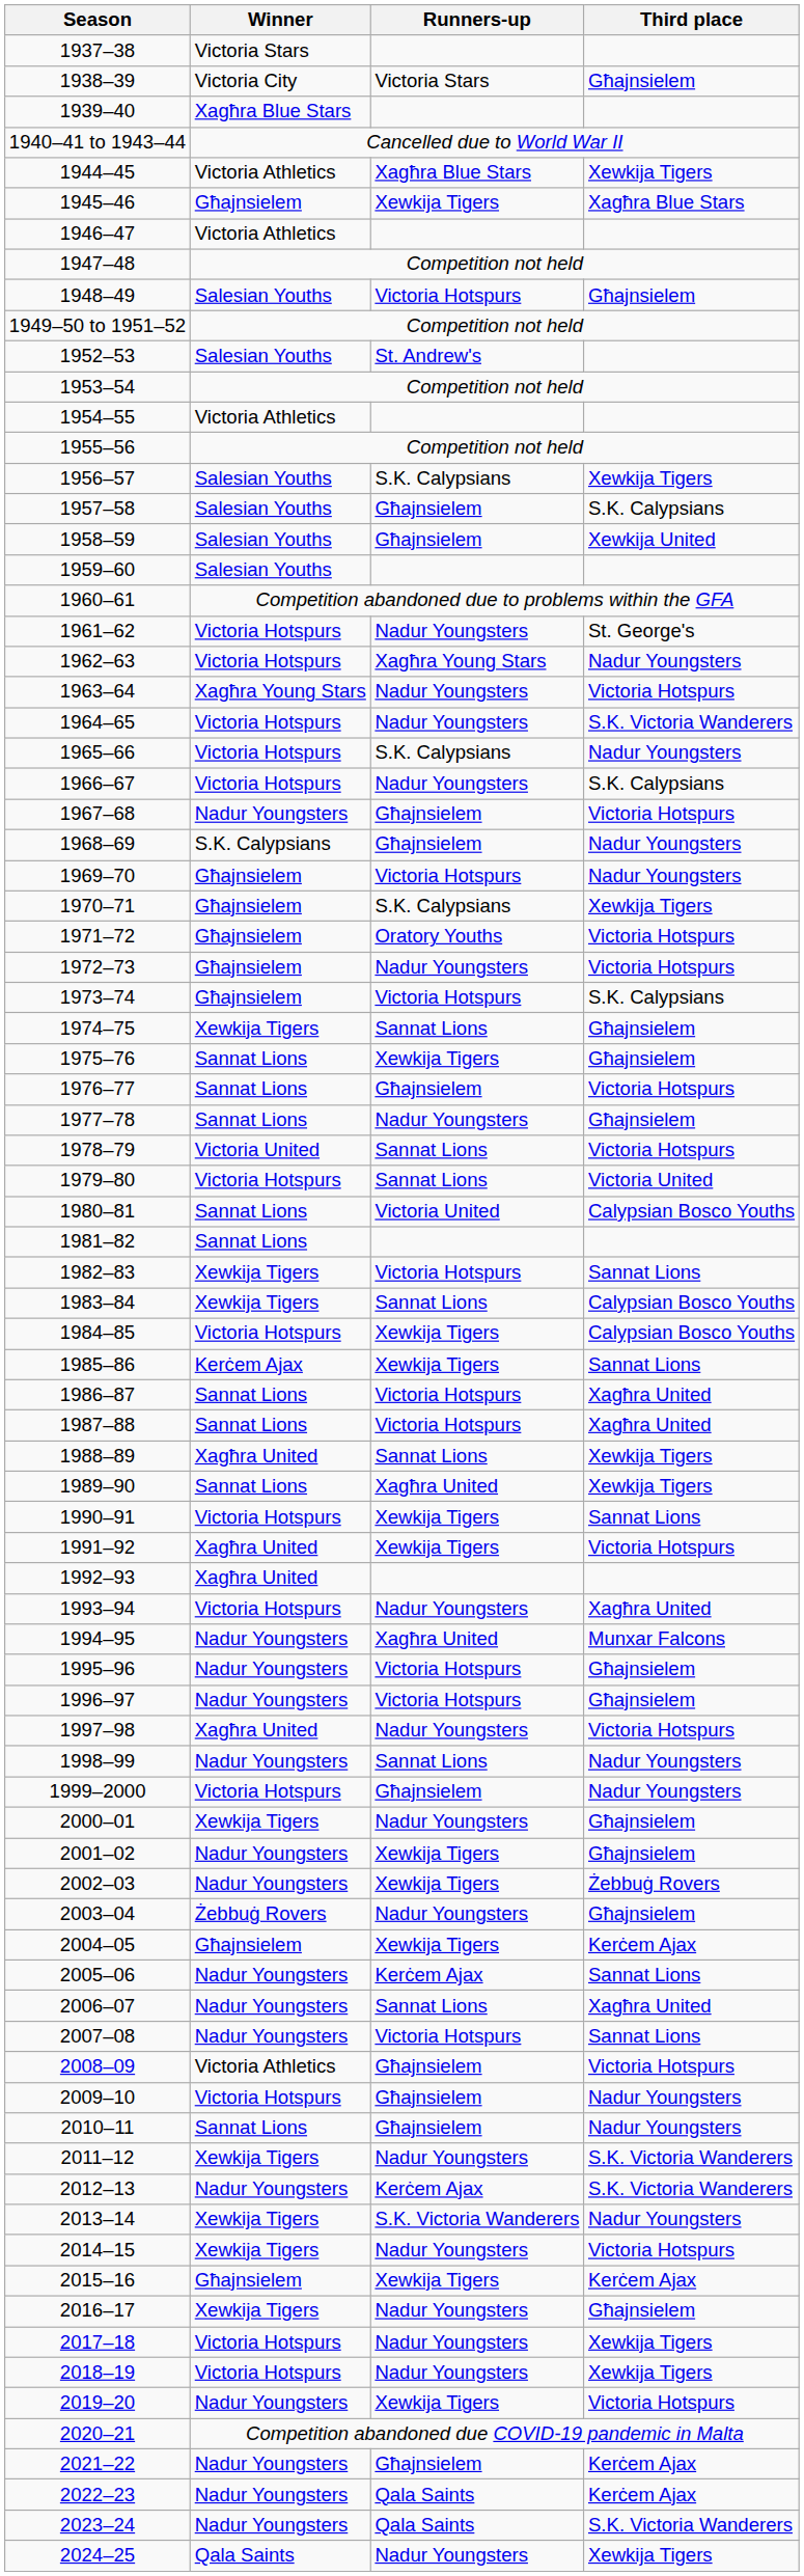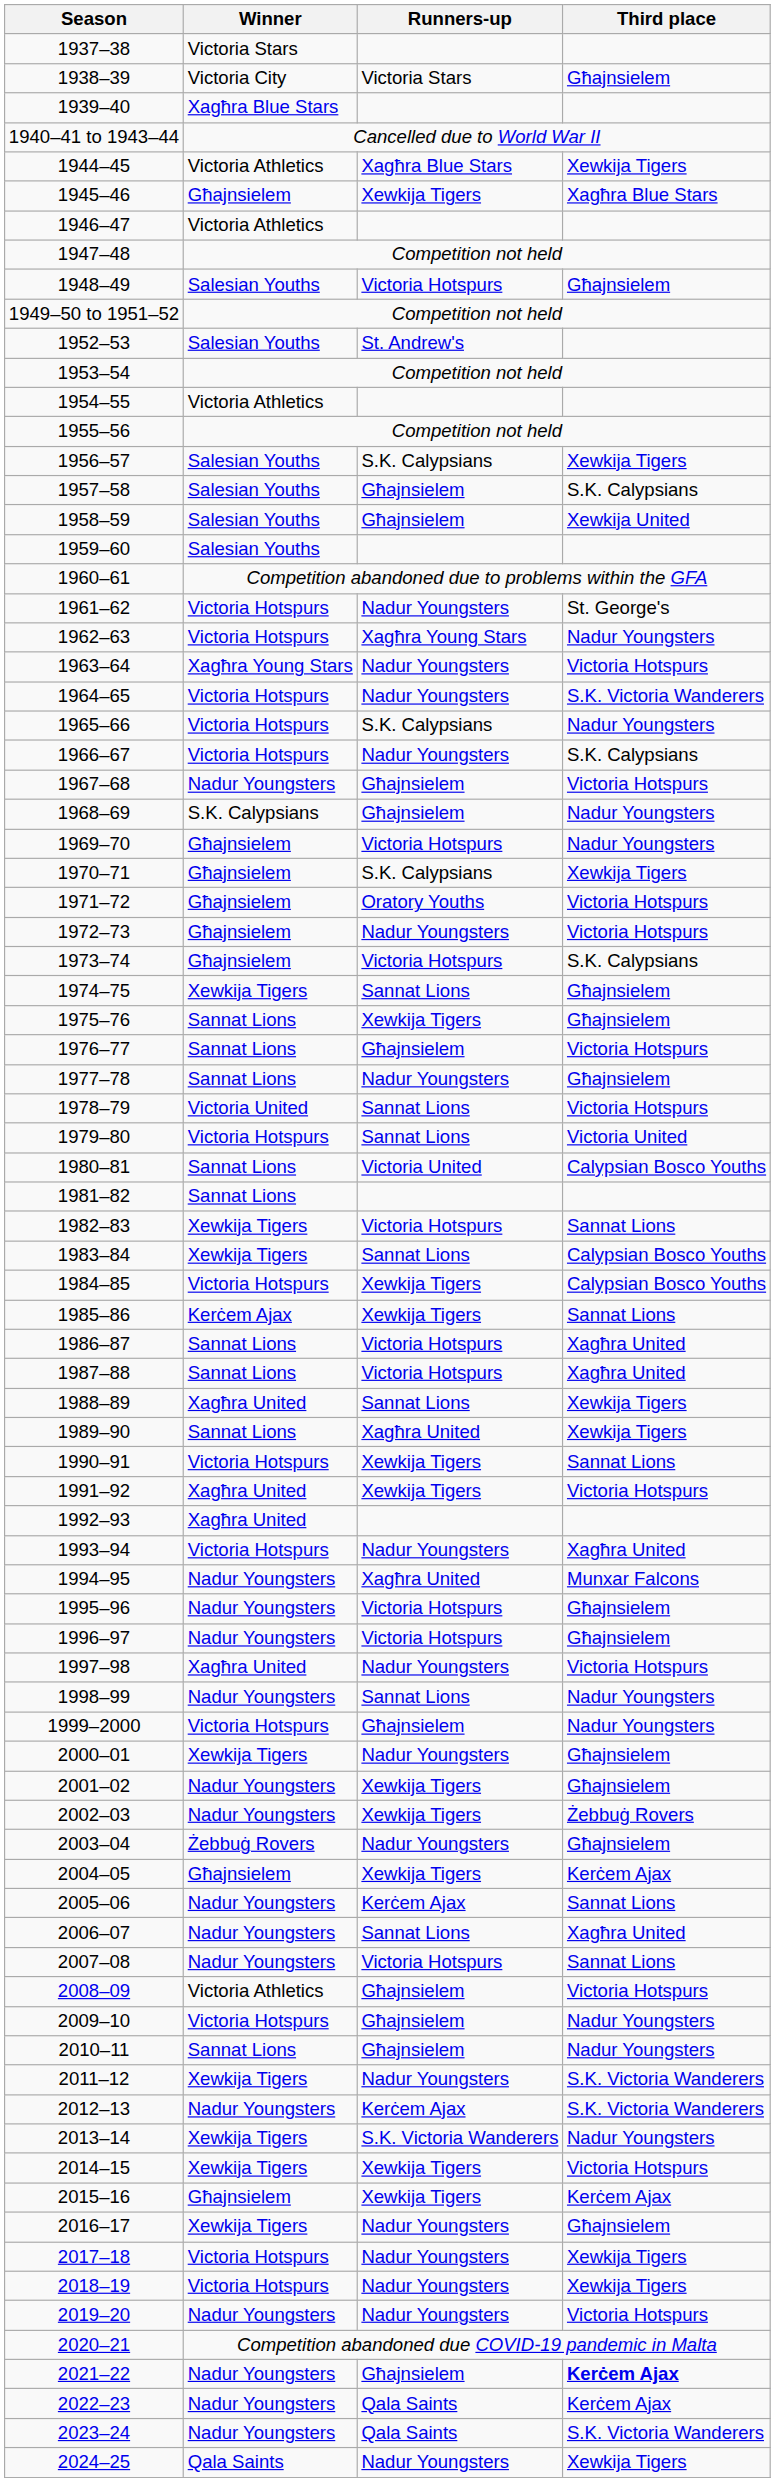 <table class="wikitable sortable">
 <tr>
 <th>Season</th>
 <th>Winner</th>
 <th>Runners-up</th>
 <th>Third place</th>
 </tr>
 <tr>
 <td align="center">1937–38</td>
 <td>Victoria Stars</td>
 <td></td>
 <td></td>
 </tr>
 <tr>
 <td align="center">1938–39</td>
 <td>Victoria City</td>
 <td>Victoria Stars</td>
 <td><a href='#'>Għajnsielem</a></td>
 </tr>
 <tr>
 <td align="center">1939–40</td>
 <td><a href='#'>Xagħra Blue Stars</a></td>
 <td></td>
 <td></td>
 </tr>
 <tr>
 <td align="center">1940–41 to 1943–44</td>
 <td align="center" colspan="3"><em>Cancelled due to <a href='#'>World War II</a></em></td>
 </tr>
 <tr>
 <td align="center">1944–45</td>
 <td>Victoria Athletics</td>
 <td><a href='#'>Xagħra Blue Stars</a></td>
 <td><a href='#'>Xewkija Tigers</a></td>
 </tr>
 <tr>
 <td align="center">1945–46</td>
 <td><a href='#'>Għajnsielem</a> </td>
 <td><a href='#'>Xewkija Tigers</a></td>
 <td><a href='#'>Xagħra Blue Stars</a></td>
 </tr>
 <tr>
 <td align="center">1946–47</td>
 <td>Victoria Athletics </td>
 <td></td>
 <td></td>
 </tr>
 <tr>
 <td align="center">1947–48</td>
 <td align="center" colspan="3"><em>Competition not held</em></td>
 </tr>
 <tr>
 <td align="center">1948–49</td>
 <td><a href='#'>Salesian Youths</a></td>
 <td><a href='#'>Victoria Hotspurs</a></td>
 <td><a href='#'>Għajnsielem</a></td>
 </tr>
 <tr>
 <td align="center">1949–50 to 1951–52</td>
 <td align="center" colspan="3"><em>Competition not held</em></td>
 </tr>
 <tr>
 <td align="center">1952–53</td>
 <td><a href='#'>Salesian Youths</a> </td>
 <td><a href='#'>St. Andrew's</a></td>
 <td></td>
 </tr>
 <tr>
 <td align="center">1953–54</td>
 <td align="center" colspan="3"><em>Competition not held</em></td>
 </tr>
 <tr>
 <td align="center">1954–55</td>
 <td>Victoria Athletics </td>
 <td></td>
 <td></td>
 </tr>
 <tr>
 <td align="center">1955–56</td>
 <td align="center" colspan="3"><em>Competition not held</em></td>
 </tr>
 <tr>
 <td align="center">1956–57</td>
 <td><a href='#'>Salesian Youths</a> </td>
 <td>S.K. Calypsians</td>
 <td><a href='#'>Xewkija Tigers</a></td>
 </tr>
 <tr>
 <td align="center">1957–58</td>
 <td><a href='#'>Salesian Youths</a> </td>
 <td><a href='#'>Għajnsielem</a></td>
 <td>S.K. Calypsians</td>
 </tr>
 <tr>
 <td align="center">1958–59</td>
 <td><a href='#'>Salesian Youths</a> </td>
 <td><a href='#'>Għajnsielem</a></td>
 <td><a href='#'>Xewkija United</a></td>
 </tr>
 <tr>
 <td align="center">1959–60</td>
 <td><a href='#'>Salesian Youths</a> </td>
 <td></td>
 <td></td>
 </tr>
 <tr>
 <td align="center">1960–61</td>
 <td align="center" colspan="3"><em>Competition abandoned due to problems within the <a href='#'>GFA</a></em></td>
 </tr>
 <tr>
 <td align="center">1961–62</td>
 <td><a href='#'>Victoria Hotspurs</a></td>
 <td><a href='#'>Nadur Youngsters</a></td>
 <td>St. George's</td>
 </tr>
 <tr>
 <td align="center">1962–63</td>
 <td><a href='#'>Victoria Hotspurs</a> </td>
 <td><a href='#'>Xagħra Young Stars</a></td>
 <td><a href='#'>Nadur Youngsters</a></td>
 </tr>
 <tr>
 <td align="center">1963–64</td>
 <td><a href='#'>Xagħra Young Stars</a> </td>
 <td><a href='#'>Nadur Youngsters</a></td>
 <td><a href='#'>Victoria Hotspurs</a></td>
 </tr>
 <tr>
 <td align="center">1964–65</td>
 <td><a href='#'>Victoria Hotspurs</a> </td>
 <td><a href='#'>Nadur Youngsters</a></td>
 <td><a href='#'>S.K. Victoria Wanderers</a></td>
 </tr>
 <tr>
 <td align="center">1965–66</td>
 <td><a href='#'>Victoria Hotspurs</a> </td>
 <td>S.K. Calypsians</td>
 <td><a href='#'>Nadur Youngsters</a></td>
 </tr>
 <tr>
 <td align="center">1966–67</td>
 <td><a href='#'>Victoria Hotspurs</a> </td>
 <td><a href='#'>Nadur Youngsters</a></td>
 <td>S.K. Calypsians</td>
 </tr>
 <tr>
 <td align="center">1967–68</td>
 <td><a href='#'>Nadur Youngsters</a></td>
 <td><a href='#'>Għajnsielem</a></td>
 <td><a href='#'>Victoria Hotspurs</a></td>
 </tr>
 <tr>
 <td align="center">1968–69</td>
 <td>S.K. Calypsians</td>
 <td><a href='#'>Għajnsielem</a></td>
 <td><a href='#'>Nadur Youngsters</a></td>
 </tr>
 <tr>
 <td align="center">1969–70</td>
 <td><a href='#'>Għajnsielem</a></td>
 <td><a href='#'>Victoria Hotspurs</a></td>
 <td><a href='#'>Nadur Youngsters</a></td>
 </tr>
 <tr>
 <td align="center">1970–71</td>
 <td><a href='#'>Għajnsielem</a> </td>
 <td>S.K. Calypsians</td>
 <td><a href='#'>Xewkija Tigers</a></td>
 </tr>
 <tr>
 <td align="center">1971–72</td>
 <td><a href='#'>Għajnsielem</a> </td>
 <td><a href='#'>Oratory Youths</a></td>
 <td><a href='#'>Victoria Hotspurs</a></td>
 </tr>
 <tr>
 <td align="center">1972–73</td>
 <td><a href='#'>Għajnsielem</a> </td>
 <td><a href='#'>Nadur Youngsters</a></td>
 <td><a href='#'>Victoria Hotspurs</a></td>
 </tr>
 <tr>
 <td align="center">1973–74</td>
 <td><a href='#'>Għajnsielem</a> </td>
 <td><a href='#'>Victoria Hotspurs</a></td>
 <td>S.K. Calypsians</td>
 </tr>
 <tr>
 <td align="center">1974–75</td>
 <td><a href='#'>Xewkija Tigers</a></td>
 <td><a href='#'>Sannat Lions</a></td>
 <td><a href='#'>Għajnsielem</a></td>
 </tr>
 <tr>
 <td align="center">1975–76</td>
 <td><a href='#'>Sannat Lions</a></td>
 <td><a href='#'>Xewkija Tigers</a></td>
 <td><a href='#'>Għajnsielem</a></td>
 </tr>
 <tr>
 <td align="center">1976–77</td>
 <td><a href='#'>Sannat Lions</a> </td>
 <td><a href='#'>Għajnsielem</a></td>
 <td><a href='#'>Victoria Hotspurs</a></td>
 </tr>
 <tr>
 <td align="center">1977–78</td>
 <td><a href='#'>Sannat Lions</a> </td>
 <td><a href='#'>Nadur Youngsters</a></td>
 <td><a href='#'>Għajnsielem</a></td>
 </tr>
 <tr>
 <td align="center">1978–79</td>
 <td><a href='#'>Victoria United</a></td>
 <td><a href='#'>Sannat Lions</a></td>
 <td><a href='#'>Victoria Hotspurs</a></td>
 </tr>
 <tr>
 <td align="center">1979–80</td>
 <td><a href='#'>Victoria Hotspurs</a> </td>
 <td><a href='#'>Sannat Lions</a></td>
 <td><a href='#'>Victoria United</a></td>
 </tr>
 <tr>
 <td align="center">1980–81</td>
 <td><a href='#'>Sannat Lions</a> </td>
 <td><a href='#'>Victoria United</a></td>
 <td><a href='#'>Calypsian Bosco Youths</a></td>
 </tr>
 <tr>
 <td align="center">1981–82</td>
 <td><a href='#'>Sannat Lions</a> </td>
 <td></td>
 <td></td>
 </tr>
 <tr>
 <td align="center">1982–83</td>
 <td><a href='#'>Xewkija Tigers</a> </td>
 <td><a href='#'>Victoria Hotspurs</a></td>
 <td><a href='#'>Sannat Lions</a></td>
 </tr>
 <tr>
 <td align="center">1983–84</td>
 <td><a href='#'>Xewkija Tigers</a> </td>
 <td><a href='#'>Sannat Lions</a></td>
 <td><a href='#'>Calypsian Bosco Youths</a></td>
 </tr>
 <tr>
 <td align="center">1984–85</td>
 <td><a href='#'>Victoria Hotspurs</a> </td>
 <td><a href='#'>Xewkija Tigers</a></td>
 <td><a href='#'>Calypsian Bosco Youths</a></td>
 </tr>
 <tr>
 <td align="center">1985–86</td>
 <td><a href='#'>Kerċem Ajax</a></td>
 <td><a href='#'>Xewkija Tigers</a></td>
 <td><a href='#'>Sannat Lions</a></td>
 </tr>
 <tr>
 <td align="center">1986–87</td>
 <td><a href='#'>Sannat Lions</a> </td>
 <td><a href='#'>Victoria Hotspurs</a></td>
 <td><a href='#'>Xagħra United</a></td>
 </tr>
 <tr>
 <td align="center">1987–88</td>
 <td><a href='#'>Sannat Lions</a> </td>
 <td><a href='#'>Victoria Hotspurs</a></td>
 <td><a href='#'>Xagħra United</a></td>
 </tr>
 <tr>
 <td align="center">1988–89</td>
 <td><a href='#'>Xagħra United</a> </td>
 <td><a href='#'>Sannat Lions</a></td>
 <td><a href='#'>Xewkija Tigers</a></td>
 </tr>
 <tr>
 <td align="center">1989–90</td>
 <td><a href='#'>Sannat Lions</a> </td>
 <td><a href='#'>Xagħra United</a></td>
 <td><a href='#'>Xewkija Tigers</a></td>
 </tr>
 <tr>
 <td align="center">1990–91</td>
 <td><a href='#'>Victoria Hotspurs</a> </td>
 <td><a href='#'>Xewkija Tigers</a></td>
 <td><a href='#'>Sannat Lions</a></td>
 </tr>
 <tr>
 <td align="center">1991–92</td>
 <td><a href='#'>Xagħra United</a> </td>
 <td><a href='#'>Xewkija Tigers</a></td>
 <td><a href='#'>Victoria Hotspurs</a></td>
 </tr>
 <tr>
 <td align="center">1992–93</td>
 <td><a href='#'>Xagħra United</a> </td>
 <td></td>
 <td></td>
 </tr>
 <tr>
 <td align="center">1993–94</td>
 <td><a href='#'>Victoria Hotspurs</a> </td>
 <td><a href='#'>Nadur Youngsters</a></td>
 <td><a href='#'>Xagħra United</a></td>
 </tr>
 <tr>
 <td align="center">1994–95</td>
 <td><a href='#'>Nadur Youngsters</a> </td>
 <td><a href='#'>Xagħra United</a></td>
 <td><a href='#'>Munxar Falcons</a></td>
 </tr>
 <tr>
 <td align="center">1995–96</td>
 <td><a href='#'>Nadur Youngsters</a> </td>
 <td><a href='#'>Victoria Hotspurs</a></td>
 <td><a href='#'>Għajnsielem</a></td>
 </tr>
 <tr>
 <td align="center">1996–97</td>
 <td><a href='#'>Nadur Youngsters</a> </td>
 <td><a href='#'>Victoria Hotspurs</a></td>
 <td><a href='#'>Għajnsielem</a></td>
 </tr>
 <tr>
 <td align="center">1997–98</td>
 <td><a href='#'>Xagħra United</a> </td>
 <td><a href='#'>Nadur Youngsters</a></td>
 <td><a href='#'>Victoria Hotspurs</a></td>
 </tr>
 <tr>
 <td align="center">1998–99</td>
 <td><a href='#'>Nadur Youngsters</a> </td>
 <td><a href='#'>Sannat Lions</a></td>
 <td><a href='#'>Nadur Youngsters</a></td>
 </tr>
 <tr>
 <td align="center">1999–2000</td>
 <td><a href='#'>Victoria Hotspurs</a> </td>
 <td><a href='#'>Għajnsielem</a></td>
 <td><a href='#'>Nadur Youngsters</a></td>
 </tr>
 <tr>
 <td align="center">2000–01</td>
 <td><a href='#'>Xewkija Tigers</a> </td>
 <td><a href='#'>Nadur Youngsters</a></td>
 <td><a href='#'>Għajnsielem</a></td>
 </tr>
 <tr>
 <td align="center">2001–02</td>
 <td><a href='#'>Nadur Youngsters</a> </td>
 <td><a href='#'>Xewkija Tigers</a></td>
 <td><a href='#'>Għajnsielem</a></td>
 </tr>
 <tr>
 <td align="center">2002–03</td>
 <td><a href='#'>Nadur Youngsters</a> </td>
 <td><a href='#'>Xewkija Tigers</a></td>
 <td><a href='#'>Żebbuġ Rovers</a></td>
 </tr>
 <tr>
 <td align="center">2003–04</td>
 <td><a href='#'>Żebbuġ Rovers</a></td>
 <td><a href='#'>Nadur Youngsters</a></td>
 <td><a href='#'>Għajnsielem</a></td>
 </tr>
 <tr>
 <td align="center">2004–05</td>
 <td><a href='#'>Għajnsielem</a> </td>
 <td><a href='#'>Xewkija Tigers</a></td>
 <td><a href='#'>Kerċem Ajax</a></td>
 </tr>
 <tr>
 <td align="center">2005–06</td>
 <td><a href='#'>Nadur Youngsters</a> </td>
 <td><a href='#'>Kerċem Ajax</a></td>
 <td><a href='#'>Sannat Lions</a></td>
 </tr>
 <tr>
 <td align="center">2006–07</td>
 <td><a href='#'>Nadur Youngsters</a> </td>
 <td><a href='#'>Sannat Lions</a></td>
 <td><a href='#'>Xagħra United</a></td>
 </tr>
 <tr>
 <td align="center">2007–08</td>
 <td><a href='#'>Nadur Youngsters</a> </td>
 <td><a href='#'>Victoria Hotspurs</a></td>
 <td><a href='#'>Sannat Lions</a></td>
 </tr>
 <tr>
 <td align="center"><a href='#'>2008–09</a></td>
 <td>Victoria Athletics</td>
 <td><a href='#'>Għajnsielem</a></td>
 <td><a href='#'>Victoria Hotspurs</a></td>
 </tr>
 <tr>
 <td align="center">2009–10</td>
 <td><a href='#'>Victoria Hotspurs</a> </td>
 <td><a href='#'>Għajnsielem</a></td>
 <td><a href='#'>Nadur Youngsters</a></td>
 </tr>
 <tr>
 <td align="center">2010–11</td>
 <td><a href='#'>Sannat Lions</a> </td>
 <td><a href='#'>Għajnsielem</a></td>
 <td><a href='#'>Nadur Youngsters</a></td>
 </tr>
 <tr>
 <td align="center">2011–12</td>
 <td><a href='#'>Xewkija Tigers</a> </td>
 <td><a href='#'>Nadur Youngsters</a></td>
 <td><a href='#'>S.K. Victoria Wanderers</a></td>
 </tr>
 <tr>
 <td align="center">2012–13</td>
 <td><a href='#'>Nadur Youngsters</a> </td>
 <td><a href='#'>Kerċem Ajax</a></td>
 <td><a href='#'>S.K. Victoria Wanderers</a></td>
 </tr>
 <tr>
 <td align="center">2013–14</td>
 <td><a href='#'>Xewkija Tigers</a> </td>
 <td><a href='#'>S.K. Victoria Wanderers</a></td>
 <td><a href='#'>Nadur Youngsters</a></td>
 </tr>
 <tr>
 <td align="center">2014–15</td>
 <td><a href='#'>Xewkija Tigers</a> </td>
-<td><a href='#'>Nadur Youngsters</a></td>
+<td><a href='#'>Xewkija Tigers</a></td>
 <td><a href='#'>Victoria Hotspurs</a></td>
 </tr>
 <tr>
 <td align="center">2015–16</td>
 <td><a href='#'>Għajnsielem</a> </td>
 <td><a href='#'>Xewkija Tigers</a></td>
 <td><a href='#'>Kerċem Ajax</a></td>
 </tr>
 <tr>
 <td align="center">2016–17</td>
 <td><a href='#'>Xewkija Tigers</a> </td>
 <td><a href='#'>Nadur Youngsters</a></td>
 <td><a href='#'>Għajnsielem</a></td>
 </tr>
 <tr>
 <td align="center"><a href='#'>2017–18</a></td>
 <td><a href='#'>Victoria Hotspurs</a> </td>
 <td><a href='#'>Nadur Youngsters</a></td>
 <td><a href='#'>Xewkija Tigers</a></td>
 </tr>
 <tr>
 <td align="center"><a href='#'>2018–19</a></td>
 <td><a href='#'>Victoria Hotspurs</a> </td>
 <td><a href='#'>Nadur Youngsters</a></td>
 <td><a href='#'>Xewkija Tigers</a></td>
 </tr>
 <tr>
 <td align="center"><a href='#'>2019–20</a></td>
 <td><a href='#'>Nadur Youngsters</a> </td>
-<td><a href='#'>Xewkija Tigers</a></td>
+<td><a href='#'>Nadur Youngsters</a></td>
 <td><a href='#'>Victoria Hotspurs</a></td>
 </tr>
 <tr>
 <td align="center"><a href='#'>2020–21</a></td>
 <td align="center" colspan="3"><em>Competition abandoned due <a href='#'>COVID-19 pandemic in Malta</a></em></td>
 </tr>
 <tr>
 <td align="center"><a href='#'>2021–22</a></td>
 <td><a href='#'>Nadur Youngsters</a> </td>
 <td><a href='#'>Għajnsielem</a></td>
-<td><a href='#'>Kerċem Ajax</a></td>
+<td><strong><a href='#'>Kerċem Ajax</a></strong></td>
 </tr>
 <tr>
 <td align="center"><a href='#'>2022–23</a></td>
 <td><a href='#'>Nadur Youngsters</a><br></td>
 <td><a href='#'>Qala Saints</a></td>
 <td><a href='#'>Kerċem Ajax</a></td>
 </tr>
 <tr>
 <td align="center"><a href='#'>2023–24</a></td>
 <td><a href='#'>Nadur Youngsters</a><br></td>
 <td><a href='#'>Qala Saints</a></td>
 <td><a href='#'>S.K. Victoria Wanderers</a></td>
 </tr>
 <tr>
 <td align="center"><a href='#'>2024–25</a></td>
 <td><a href='#'>Qala Saints</a> </td>
 <td><a href='#'>Nadur Youngsters</a></td>
 <td><a href='#'>Xewkija Tigers</a></td>
 </tr>
 <tr>
 </tr>
 </table>
